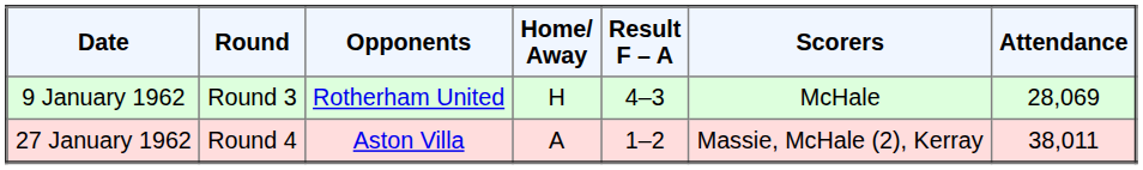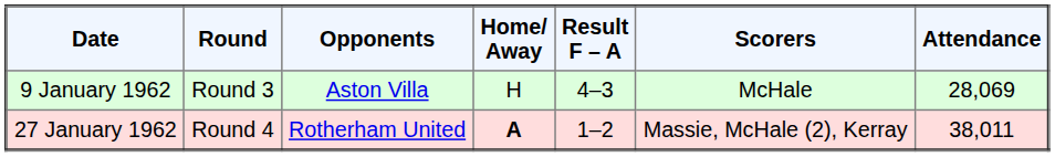 <table border="2" cellpadding="4" style="border-collapse:collapse; text-align:center; font-size:smaller;">
 <tr style="background:#f0f6ff;">
 <th><strong>Date</strong></th>
 <th><strong>Round</strong></th>
 <th><strong>Opponents</strong></th>
 <th><strong>Home/<br>Away</strong></th>
 <th><strong>Result<br>F – A</strong></th>
 <th><strong>Scorers</strong></th>
 <th><strong>Attendance</strong></th>
 </tr>
 <tr style="background:#dfd;">
 <td>9 January 1962</td>
 <td>Round 3</td>
-<td><a href='#'>Rotherham United</a></td>
+<td><a href='#'>Aston Villa</a></td>
 <td>H</td>
 <td>4–3</td>
 <td>McHale</td>
 <td>28,069</td>
 </tr>
 <tr style="background:#fdd;">
 <td>27 January 1962</td>
 <td>Round 4</td>
-<td><a href='#'>Aston Villa</a></td>
-<td>A</td>
+<td><a href='#'>Rotherham United</a></td>
+<td><strong>A</strong></td>
 <td>1–2</td>
 <td>Massie, McHale (2), Kerray</td>
 <td>38,011</td>
 </tr>
 </table>
